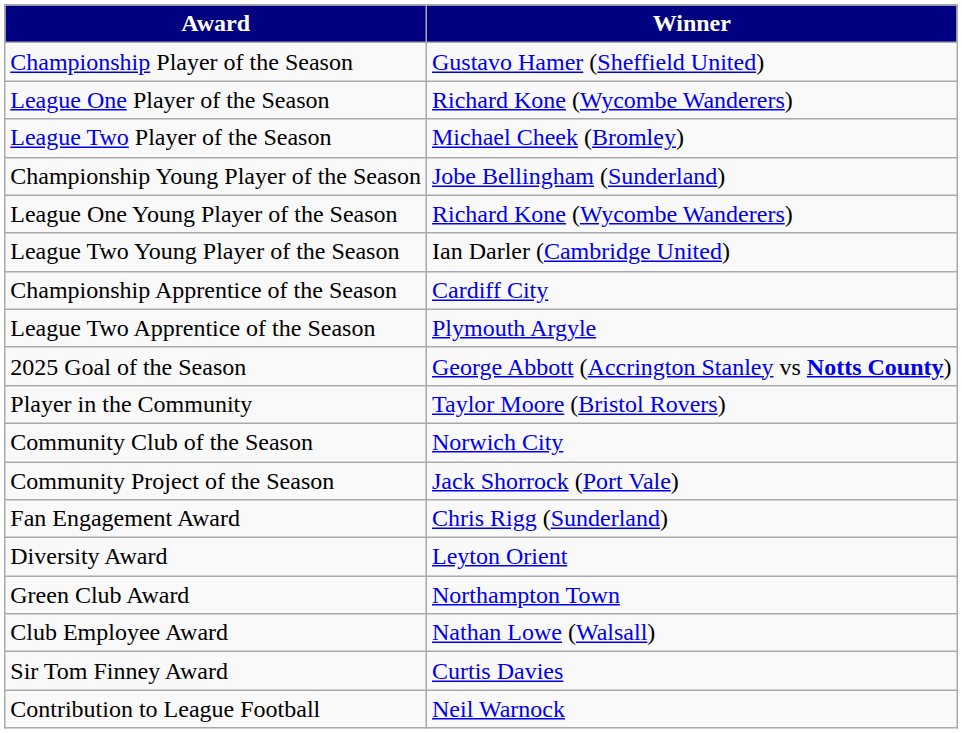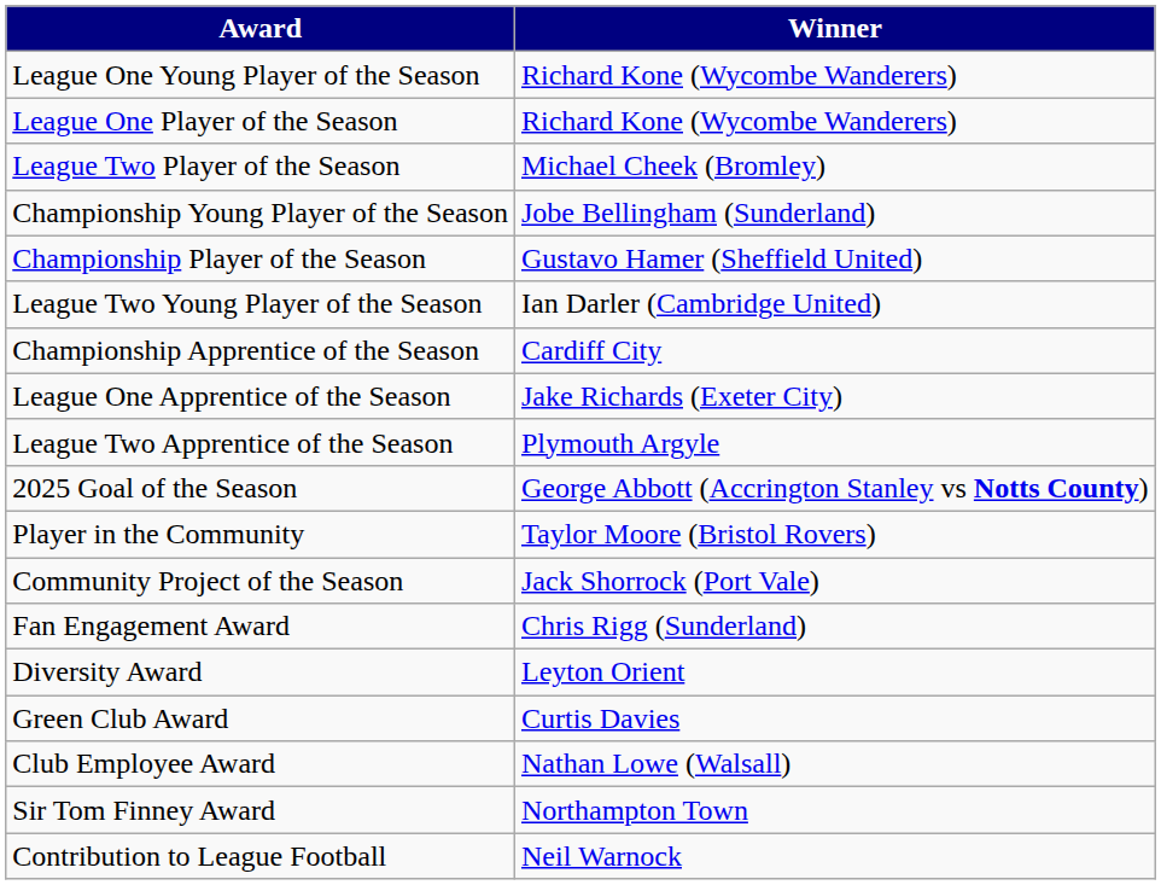 <table class="wikitable">
 <tr>
 <th style="background-color: navy; color: white;">Award</th>
 <th style="background-color: navy; color: white;">Winner</th>
 </tr>
 <tr>
-<td><a href='#'>Championship</a> Player of the Season</td>
-<td><a href='#'>Gustavo Hamer</a> (<a href='#'>Sheffield United</a>)</td>
+<td>League One Young Player of the Season</td>
+<td><a href='#'>Richard Kone</a> (<a href='#'>Wycombe Wanderers</a>)</td>
 </tr>
 <tr>
 <td><a href='#'>League One</a> Player of the Season</td>
 <td><a href='#'>Richard Kone</a> (<a href='#'>Wycombe Wanderers</a>)</td>
 </tr>
 <tr>
 <td><a href='#'>League Two</a> Player of the Season</td>
 <td><a href='#'>Michael Cheek</a> (<a href='#'>Bromley</a>)</td>
 </tr>
 <tr>
 <td>Championship Young Player of the Season</td>
 <td><a href='#'>Jobe Bellingham</a> (<a href='#'>Sunderland</a>)</td>
 </tr>
 <tr>
-<td>League One Young Player of the Season</td>
-<td><a href='#'>Richard Kone</a> (<a href='#'>Wycombe Wanderers</a>)</td>
+<td><a href='#'>Championship</a> Player of the Season</td>
+<td><a href='#'>Gustavo Hamer</a> (<a href='#'>Sheffield United</a>)</td>
 </tr>
 <tr>
 <td>League Two Young Player of the Season</td>
 <td>Ian Darler (<a href='#'>Cambridge United</a>)</td>
 </tr>
 <tr>
 <td>Championship Apprentice of the Season</td>
 <td><a href='#'>Cardiff City</a></td>
+</tr>
+<tr>
+<td>League One Apprentice of the Season</td>
+<td><a href='#'>Jake Richards</a> (<a href='#'>Exeter City</a>)</td>
 </tr>
 <tr>
 <td>League Two Apprentice of the Season</td>
 <td><a href='#'>Plymouth Argyle</a></td>
 </tr>
 <tr>
 <td>2025 Goal of the Season</td>
 <td><a href='#'>George Abbott</a> (<a href='#'>Accrington Stanley</a> vs <strong><a href='#'>Notts County</a></strong>)</td>
 </tr>
 <tr>
 <td>Player in the Community</td>
 <td><a href='#'>Taylor Moore</a> (<a href='#'>Bristol Rovers</a>)</td>
-</tr>
-<tr>
-<td>Community Club of the Season</td>
-<td><a href='#'>Norwich City</a></td>
 </tr>
 <tr>
 <td>Community Project of the Season</td>
 <td><a href='#'>Jack Shorrock</a> (<a href='#'>Port Vale</a>)</td>
 </tr>
 <tr>
 <td>Fan Engagement Award</td>
 <td><a href='#'>Chris Rigg</a> (<a href='#'>Sunderland</a>)</td>
 </tr>
 <tr>
 <td>Diversity Award</td>
 <td><a href='#'>Leyton Orient</a></td>
 </tr>
 <tr>
 <td>Green Club Award</td>
-<td><a href='#'>Northampton Town</a></td>
+<td><a href='#'>Curtis Davies</a></td>
 </tr>
 <tr>
 <td>Club Employee Award</td>
 <td><a href='#'>Nathan Lowe</a> (<a href='#'>Walsall</a>)</td>
 </tr>
 <tr>
 <td>Sir Tom Finney Award</td>
-<td><a href='#'>Curtis Davies</a></td>
+<td><a href='#'>Northampton Town</a></td>
 </tr>
 <tr>
 <td>Contribution to League Football</td>
 <td><a href='#'>Neil Warnock</a></td>
 </tr>
 </table>
